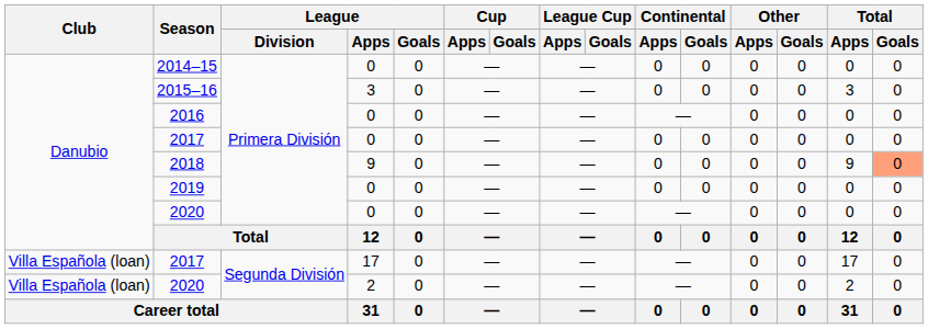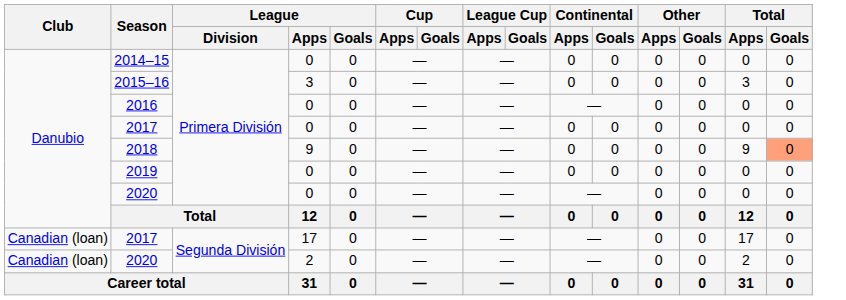 <table class="wikitable" style="text-align:center">
 <tr>
 <th rowspan="2">Club</th>
 <th rowspan="2">Season</th>
 <th colspan="3">League</th>
 <th colspan="2">Cup</th>
 <th colspan="2">League Cup</th>
 <th colspan="2">Continental</th>
 <th colspan="2">Other</th>
 <th colspan="2">Total</th>
 </tr>
 <tr>
 <th>Division</th>
 <th>Apps</th>
 <th>Goals</th>
 <th>Apps</th>
 <th>Goals</th>
 <th>Apps</th>
 <th>Goals</th>
 <th>Apps</th>
 <th>Goals</th>
 <th>Apps</th>
 <th>Goals</th>
 <th>Apps</th>
 <th>Goals</th>
 </tr>
 <tr>
 <td rowspan="8"><a href='#'>Danubio</a></td>
 <td><a href='#'>2014–15</a></td>
 <td rowspan="7"><a href='#'>Primera División</a></td>
 <td>0</td>
 <td>0</td>
 <td colspan="2">—</td>
 <td colspan="2">—</td>
 <td>0</td>
 <td>0</td>
 <td>0</td>
 <td>0</td>
 <td>0</td>
 <td>0</td>
 </tr>
 <tr>
 <td><a href='#'>2015–16</a></td>
 <td>3</td>
 <td>0</td>
 <td colspan="2">—</td>
 <td colspan="2">—</td>
 <td>0</td>
 <td>0</td>
 <td>0</td>
 <td>0</td>
 <td>3</td>
 <td>0</td>
 </tr>
 <tr>
 <td><a href='#'>2016</a></td>
 <td>0</td>
 <td>0</td>
 <td colspan="2">—</td>
 <td colspan="2">—</td>
 <td colspan="2">—</td>
 <td>0</td>
 <td>0</td>
 <td>0</td>
 <td>0</td>
 </tr>
 <tr>
 <td><a href='#'>2017</a></td>
 <td>0</td>
 <td>0</td>
 <td colspan="2">—</td>
 <td colspan="2">—</td>
 <td>0</td>
 <td>0</td>
 <td>0</td>
 <td>0</td>
 <td>0</td>
 <td>0</td>
 </tr>
 <tr>
 <td><a href='#'>2018</a></td>
 <td>9</td>
 <td>0</td>
 <td colspan="2">—</td>
 <td colspan="2">—</td>
 <td>0</td>
 <td>0</td>
 <td>0</td>
 <td>0</td>
 <td>9</td>
 <td style="background: lightsalmon;">0</td>
 </tr>
 <tr>
 <td><a href='#'>2019</a></td>
 <td>0</td>
 <td>0</td>
 <td colspan="2">—</td>
 <td colspan="2">—</td>
 <td>0</td>
 <td>0</td>
 <td>0</td>
 <td>0</td>
 <td>0</td>
 <td>0</td>
 </tr>
 <tr>
 <td><a href='#'>2020</a></td>
 <td>0</td>
 <td>0</td>
 <td colspan="2">—</td>
 <td colspan="2">—</td>
 <td colspan="2">—</td>
 <td>0</td>
 <td>0</td>
 <td>0</td>
 <td>0</td>
 </tr>
 <tr>
 <th colspan="2">Total</th>
 <th>12</th>
 <th>0</th>
 <th colspan="2">—</th>
 <th colspan="2">—</th>
 <th>0</th>
 <th>0</th>
 <th>0</th>
 <th>0</th>
 <th>12</th>
 <th>0</th>
 </tr>
 <tr>
-<td rowspan="1"><a href='#'>Villa Española</a> (loan)</td>
+<td rowspan="1"><a href='#'>Canadian</a> (loan)</td>
 <td><a href='#'>2017</a></td>
 <td rowspan="2"><a href='#'>Segunda División</a></td>
 <td>17</td>
 <td>0</td>
 <td colspan="2">—</td>
 <td colspan="2">—</td>
 <td colspan="2">—</td>
 <td>0</td>
 <td>0</td>
 <td>17</td>
 <td>0</td>
 </tr>
 <tr>
-<td rowspan="1"><a href='#'>Villa Española</a> (loan)</td>
+<td rowspan="1"><a href='#'>Canadian</a> (loan)</td>
 <td><a href='#'>2020</a></td>
 <td>2</td>
 <td>0</td>
 <td colspan="2">—</td>
 <td colspan="2">—</td>
 <td colspan="2">—</td>
 <td>0</td>
 <td>0</td>
 <td>2</td>
 <td>0</td>
 </tr>
 <tr>
 <th colspan="3">Career total</th>
 <th>31</th>
 <th>0</th>
 <th colspan="2">—</th>
 <th colspan="2">—</th>
 <th>0</th>
 <th>0</th>
 <th>0</th>
 <th>0</th>
 <th>31</th>
 <th>0</th>
 </tr>
 </table>
